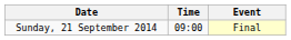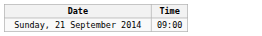 <table class = "wikitable" style="text-align:center;">
 <tr>
 <th width=220>Date</th>
 <th width=50>Time</th>
-<th width=100>Event</th>
 </tr>
 <tr>
 <td>Sunday, 21 September 2014</td>
 <td>09:00</td>
-<td bgcolor=ffffcc>Final</td>
 </tr>
 </table>
